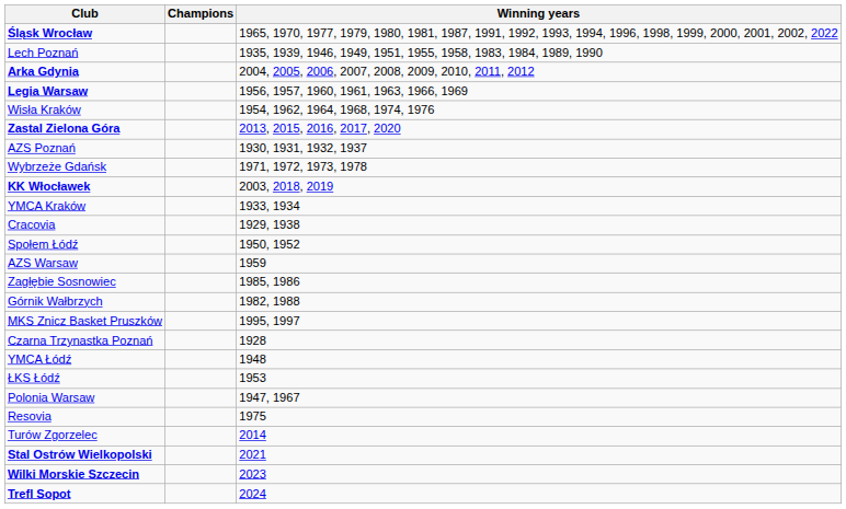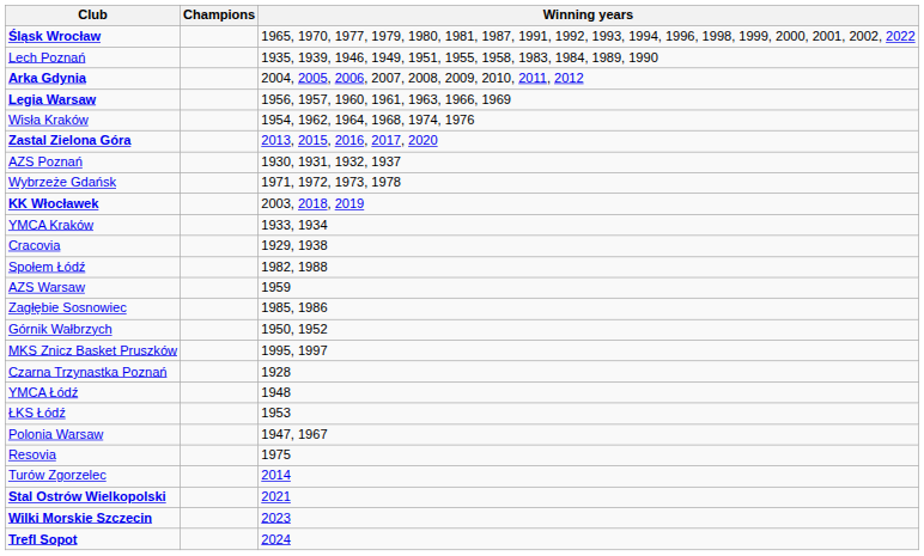 <table class="wikitable">
 <tr>
 <th>Club</th>
 <th>Champions</th>
 <th>Winning years</th>
 </tr>
 <tr>
 <td><strong><a href='#'>Śląsk Wrocław</a></strong></td>
 <td></td>
 <td>1965, 1970, 1977, 1979, 1980, 1981, 1987, 1991, 1992, 1993, 1994, 1996, 1998, 1999, 2000, 2001, 2002, <a href='#'>2022</a></td>
 </tr>
 <tr>
 <td><a href='#'>Lech Poznań</a></td>
 <td></td>
 <td>1935, 1939, 1946, 1949, 1951, 1955, 1958, 1983, 1984, 1989, 1990</td>
 </tr>
 <tr>
 <td><strong><a href='#'>Arka Gdynia</a></strong></td>
 <td></td>
 <td>2004, <a href='#'>2005</a>, <a href='#'>2006</a>, 2007, 2008, 2009, 2010, <a href='#'>2011</a>, <a href='#'>2012</a></td>
 </tr>
 <tr>
 <td><strong><a href='#'>Legia Warsaw</a></strong></td>
 <td></td>
 <td>1956, 1957, 1960, 1961, 1963, 1966, 1969</td>
 </tr>
 <tr>
 <td><a href='#'>Wisła Kraków</a></td>
 <td></td>
 <td>1954, 1962, 1964, 1968, 1974, 1976</td>
 </tr>
 <tr>
 <td><strong><a href='#'>Zastal Zielona Góra</a></strong></td>
 <td></td>
 <td><a href='#'>2013</a>, <a href='#'>2015</a>, <a href='#'>2016</a>, <a href='#'>2017</a>, <a href='#'>2020</a></td>
 </tr>
 <tr>
 <td><a href='#'>AZS Poznań</a></td>
 <td></td>
 <td>1930, 1931, 1932, 1937</td>
 </tr>
 <tr>
 <td><a href='#'>Wybrzeże Gdańsk</a></td>
 <td></td>
 <td>1971, 1972, 1973, 1978</td>
 </tr>
 <tr>
 <td><strong><a href='#'>KK Włocławek</a></strong></td>
 <td></td>
 <td>2003, <a href='#'>2018</a>, <a href='#'>2019</a></td>
 </tr>
 <tr>
 <td><a href='#'>YMCA Kraków</a></td>
 <td></td>
 <td>1933, 1934</td>
 </tr>
 <tr>
 <td><a href='#'>Cracovia</a></td>
 <td></td>
 <td>1929, 1938</td>
 </tr>
 <tr>
 <td><a href='#'>Społem Łódź</a></td>
 <td></td>
-<td>1950, 1952</td>
+<td>1982, 1988</td>
 </tr>
 <tr>
 <td><a href='#'>AZS Warsaw</a></td>
 <td></td>
 <td>1959</td>
 </tr>
 <tr>
 <td><a href='#'>Zagłębie Sosnowiec</a></td>
 <td></td>
 <td>1985, 1986</td>
 </tr>
 <tr>
 <td><a href='#'>Górnik Wałbrzych</a></td>
 <td></td>
-<td>1982, 1988</td>
+<td>1950, 1952</td>
 </tr>
 <tr>
 <td><a href='#'>MKS Znicz Basket Pruszków</a></td>
 <td></td>
 <td>1995, 1997</td>
 </tr>
 <tr>
 <td><a href='#'>Czarna Trzynastka Poznań</a></td>
 <td></td>
 <td>1928</td>
 </tr>
 <tr>
 <td><a href='#'>YMCA Łódź</a></td>
 <td></td>
 <td>1948</td>
 </tr>
 <tr>
 <td><a href='#'>ŁKS Łódź</a></td>
 <td></td>
 <td>1953</td>
 </tr>
 <tr>
 <td><a href='#'>Polonia Warsaw</a></td>
 <td></td>
 <td>1947, 1967</td>
 </tr>
 <tr>
 <td><a href='#'>Resovia</a></td>
 <td></td>
 <td>1975</td>
 </tr>
 <tr>
 <td><a href='#'>Turów Zgorzelec</a></td>
 <td></td>
 <td><a href='#'>2014</a></td>
 </tr>
 <tr>
 <td><strong><a href='#'>Stal Ostrów Wielkopolski</a></strong></td>
 <td></td>
 <td><a href='#'>2021</a></td>
 </tr>
 <tr>
 <td><strong><a href='#'>Wilki Morskie Szczecin</a></strong></td>
 <td></td>
 <td><a href='#'>2023</a></td>
 </tr>
 <tr>
 <td><strong><a href='#'>Trefl Sopot</a></strong></td>
 <td></td>
 <td><a href='#'>2024</a></td>
 </tr>
 </table>
